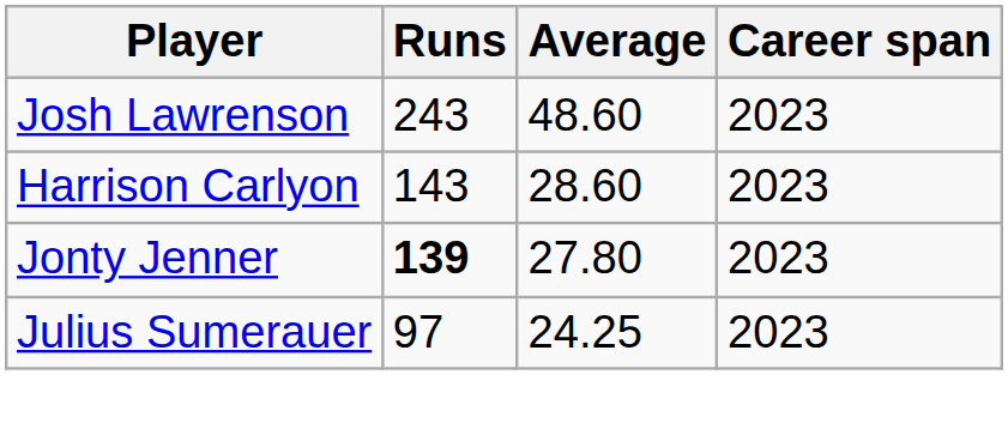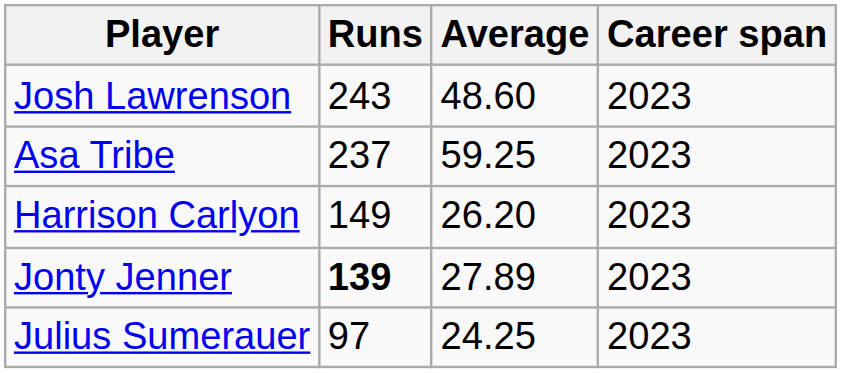 <table class="wikitable">
 <tr>
 <th>Player</th>
 <th>Runs</th>
 <th>Average</th>
 <th>Career span</th>
 </tr>
 <tr>
 <td><a href='#'>Josh Lawrenson</a></td>
 <td>243</td>
 <td>48.60</td>
 <td>2023</td>
 </tr>
 <tr>
+<td><a href='#'>Asa Tribe</a></td>
+<td>237</td>
+<td>59.25</td>
+<td>2023</td>
+</tr>
+<tr>
 <td><a href='#'>Harrison Carlyon</a></td>
-<td>143</td>
-<td>28.60</td>
+<td>149</td>
+<td>26.20</td>
 <td>2023</td>
 </tr>
 <tr>
 <td><a href='#'>Jonty Jenner</a></td>
 <td><strong>139</strong></td>
-<td>27.80</td>
+<td>27.89</td>
 <td>2023</td>
 </tr>
 <tr>
 <td><a href='#'>Julius Sumerauer</a></td>
 <td>97</td>
 <td>24.25</td>
 <td>2023</td>
 </tr>
 </table>
